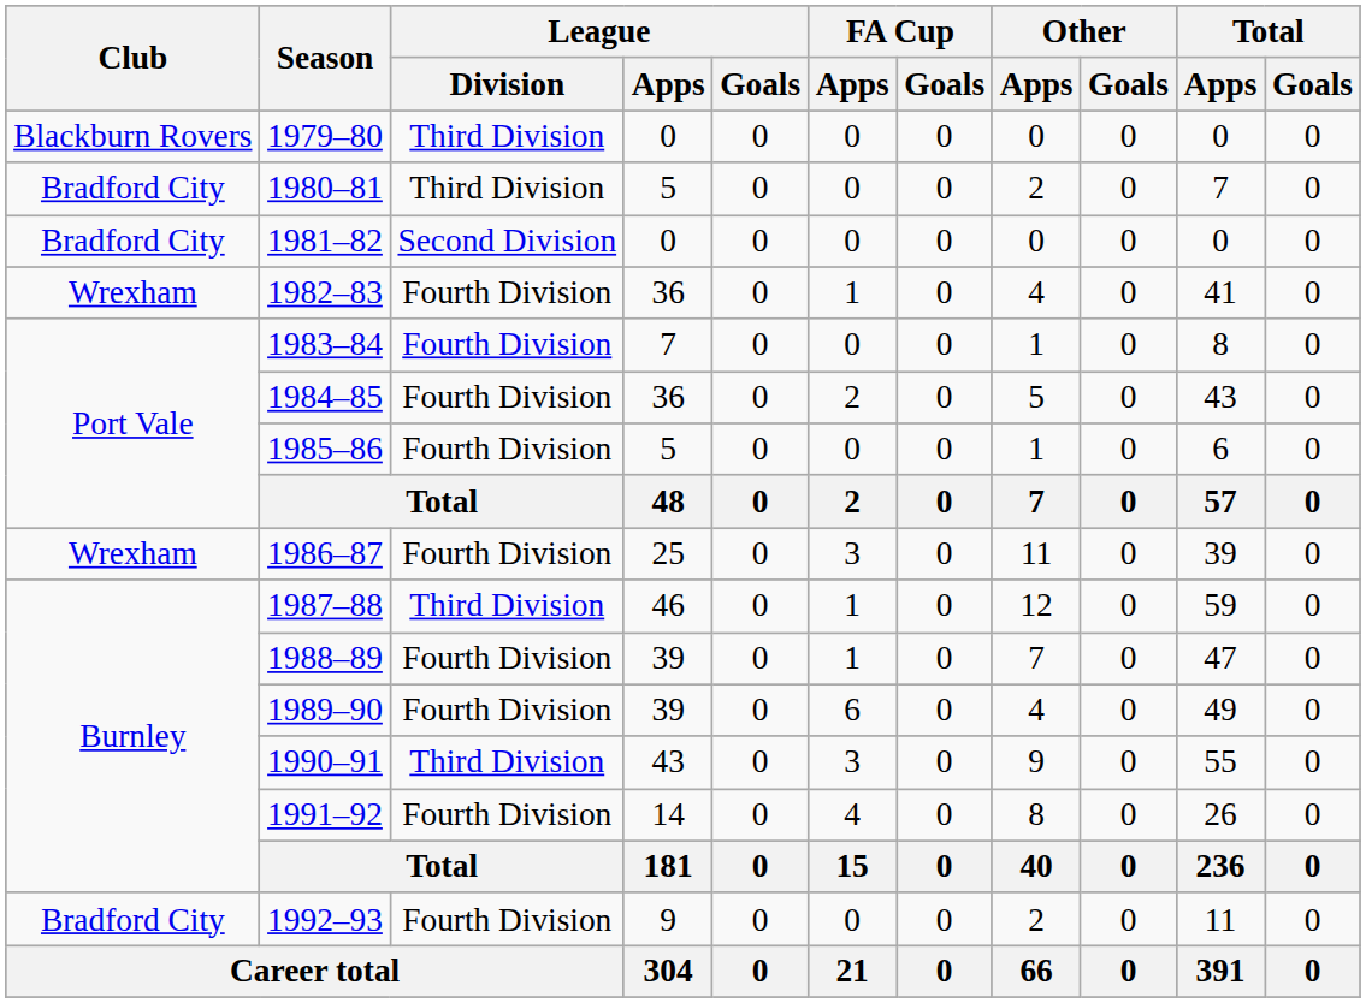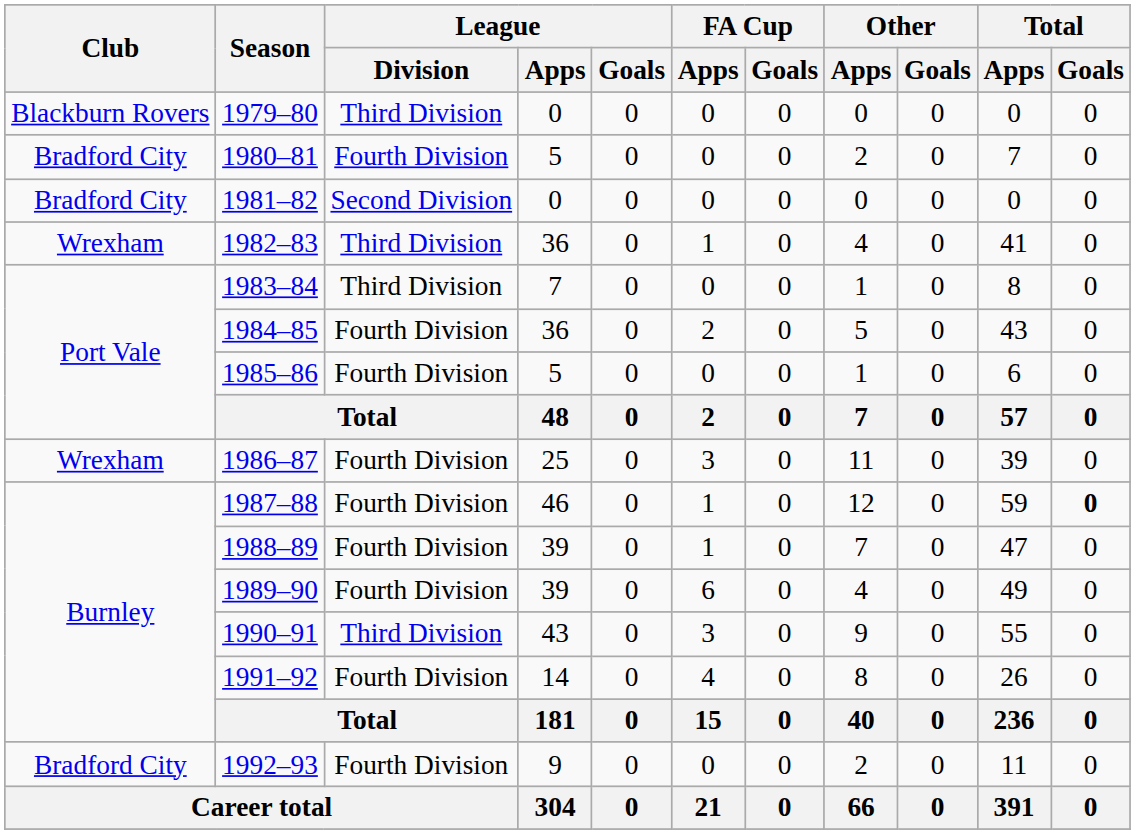 <table class="wikitable" style="text-align: center;">
 <tr>
 <th rowspan="2">Club</th>
 <th rowspan="2">Season</th>
 <th colspan="3">League</th>
 <th colspan="2">FA Cup</th>
 <th colspan="2">Other</th>
 <th colspan="2">Total</th>
 </tr>
 <tr>
 <th>Division</th>
 <th>Apps</th>
 <th>Goals</th>
 <th>Apps</th>
 <th>Goals</th>
 <th>Apps</th>
 <th>Goals</th>
 <th>Apps</th>
 <th>Goals</th>
 </tr>
 <tr>
 <td><a href='#'>Blackburn Rovers</a></td>
 <td><a href='#'>1979–80</a></td>
 <td><a href='#'>Third Division</a></td>
 <td>0</td>
 <td>0</td>
 <td>0</td>
 <td>0</td>
 <td>0</td>
 <td>0</td>
 <td>0</td>
 <td>0</td>
 </tr>
 <tr>
 <td><a href='#'>Bradford City</a></td>
 <td><a href='#'>1980–81</a></td>
-<td>Third Division</td>
+<td><a href='#'>Fourth Division</a></td>
 <td>5</td>
 <td>0</td>
 <td>0</td>
 <td>0</td>
 <td>2</td>
 <td>0</td>
 <td>7</td>
 <td>0</td>
 </tr>
 <tr>
 <td><a href='#'>Bradford City</a></td>
 <td><a href='#'>1981–82</a></td>
 <td><a href='#'>Second Division</a></td>
 <td>0</td>
 <td>0</td>
 <td>0</td>
 <td>0</td>
 <td>0</td>
 <td>0</td>
 <td>0</td>
 <td>0</td>
 </tr>
 <tr>
 <td><a href='#'>Wrexham</a></td>
 <td><a href='#'>1982–83</a></td>
-<td>Fourth Division</td>
+<td><a href='#'>Third Division</a></td>
 <td>36</td>
 <td>0</td>
 <td>1</td>
 <td>0</td>
 <td>4</td>
 <td>0</td>
 <td>41</td>
 <td>0</td>
 </tr>
 <tr>
 <td rowspan="4"><a href='#'>Port Vale</a></td>
 <td><a href='#'>1983–84</a></td>
-<td><a href='#'>Fourth Division</a></td>
+<td>Third Division</td>
 <td>7</td>
 <td>0</td>
 <td>0</td>
 <td>0</td>
 <td>1</td>
 <td>0</td>
 <td>8</td>
 <td>0</td>
 </tr>
 <tr>
 <td><a href='#'>1984–85</a></td>
 <td>Fourth Division</td>
 <td>36</td>
 <td>0</td>
 <td>2</td>
 <td>0</td>
 <td>5</td>
 <td>0</td>
 <td>43</td>
 <td>0</td>
 </tr>
 <tr>
 <td><a href='#'>1985–86</a></td>
 <td>Fourth Division</td>
 <td>5</td>
 <td>0</td>
 <td>0</td>
 <td>0</td>
 <td>1</td>
 <td>0</td>
 <td>6</td>
 <td>0</td>
 </tr>
 <tr>
 <th colspan="2">Total</th>
 <th>48</th>
 <th>0</th>
 <th>2</th>
 <th>0</th>
 <th>7</th>
 <th>0</th>
 <th>57</th>
 <th>0</th>
 </tr>
 <tr>
 <td><a href='#'>Wrexham</a></td>
 <td><a href='#'>1986–87</a></td>
 <td>Fourth Division</td>
 <td>25</td>
 <td>0</td>
 <td>3</td>
 <td>0</td>
 <td>11</td>
 <td>0</td>
 <td>39</td>
 <td>0</td>
 </tr>
 <tr>
 <td rowspan="6"><a href='#'>Burnley</a></td>
 <td><a href='#'>1987–88</a></td>
-<td><a href='#'>Third Division</a></td>
+<td>Fourth Division</td>
 <td>46</td>
 <td>0</td>
 <td>1</td>
 <td>0</td>
 <td>12</td>
 <td>0</td>
 <td>59</td>
-<td>0</td>
+<td><strong>0</strong></td>
 </tr>
 <tr>
 <td><a href='#'>1988–89</a></td>
 <td>Fourth Division</td>
 <td>39</td>
 <td>0</td>
 <td>1</td>
 <td>0</td>
 <td>7</td>
 <td>0</td>
 <td>47</td>
 <td>0</td>
 </tr>
 <tr>
 <td><a href='#'>1989–90</a></td>
 <td>Fourth Division</td>
 <td>39</td>
 <td>0</td>
 <td>6</td>
 <td>0</td>
 <td>4</td>
 <td>0</td>
 <td>49</td>
 <td>0</td>
 </tr>
 <tr>
 <td><a href='#'>1990–91</a></td>
 <td><a href='#'>Third Division</a></td>
 <td>43</td>
 <td>0</td>
 <td>3</td>
 <td>0</td>
 <td>9</td>
 <td>0</td>
 <td>55</td>
 <td>0</td>
 </tr>
 <tr>
 <td><a href='#'>1991–92</a></td>
 <td>Fourth Division</td>
 <td>14</td>
 <td>0</td>
 <td>4</td>
 <td>0</td>
 <td>8</td>
 <td>0</td>
 <td>26</td>
 <td>0</td>
 </tr>
 <tr>
 <th colspan="2">Total</th>
 <th>181</th>
 <th>0</th>
 <th>15</th>
 <th>0</th>
 <th>40</th>
 <th>0</th>
 <th>236</th>
 <th>0</th>
 </tr>
 <tr>
 <td><a href='#'>Bradford City</a></td>
 <td><a href='#'>1992–93</a></td>
 <td>Fourth Division</td>
 <td>9</td>
 <td>0</td>
 <td>0</td>
 <td>0</td>
 <td>2</td>
 <td>0</td>
 <td>11</td>
 <td>0</td>
 </tr>
 <tr>
 <th colspan="3">Career total</th>
 <th>304</th>
 <th>0</th>
 <th>21</th>
 <th>0</th>
 <th>66</th>
 <th>0</th>
 <th>391</th>
 <th>0</th>
 </tr>
 </table>
